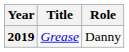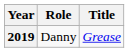 <table class="wikitable sortable plainrowheaders">
 <tr>
 <th>Year</th>
+<th>Role</th>
 <th>Title</th>
-<th>Role</th>
 </tr>
 <tr>
 <th scope="row">2019</th>
+<td>Danny</td>
 <td><em><a href='#'>Grease</a></em></td>
-<td>Danny</td>
 </tr>
 </table>
